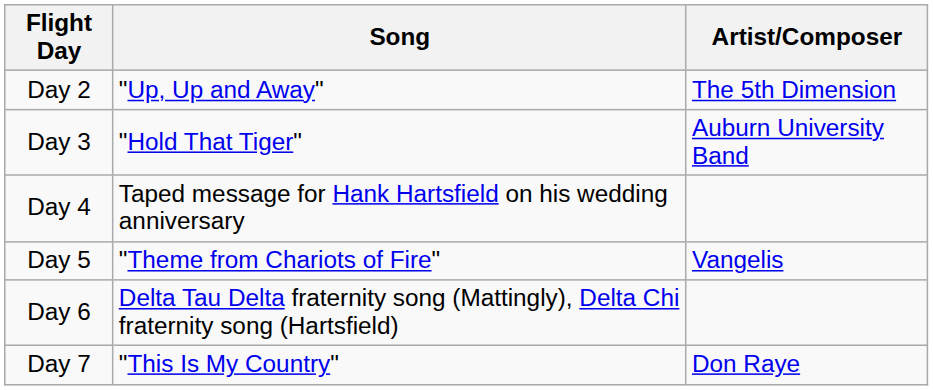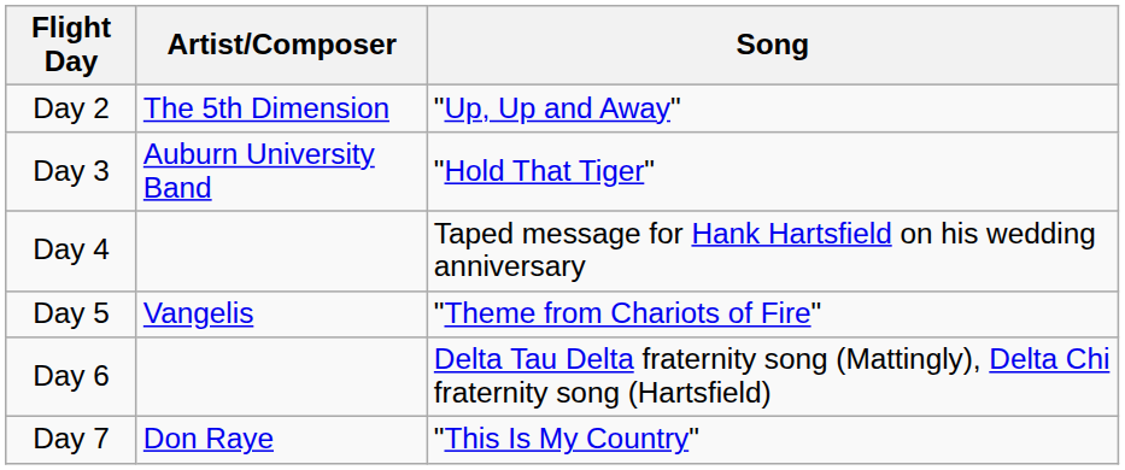 <table class="wikitable">
 <tr>
 <th>Flight Day</th>
+<th>Artist/Composer</th>
 <th>Song</th>
-<th>Artist/Composer</th>
 </tr>
 <tr>
 <td align=center>Day 2</td>
+<td><a href='#'>The 5th Dimension</a></td>
 <td>"<a href='#'>Up, Up and Away</a>"</td>
-<td><a href='#'>The 5th Dimension</a></td>
 </tr>
 <tr>
 <td align=center>Day 3</td>
+<td><a href='#'>Auburn University Band</a></td>
 <td>"<a href='#'>Hold That Tiger</a>"</td>
-<td><a href='#'>Auburn University Band</a></td>
 </tr>
 <tr>
 <td align=center>Day 4</td>
+<td></td>
 <td>Taped message for <a href='#'>Hank Hartsfield</a> on his wedding anniversary</td>
-<td></td>
 </tr>
 <tr>
 <td align=center>Day 5</td>
+<td><a href='#'>Vangelis</a></td>
 <td>"<a href='#'>Theme from Chariots of Fire</a>"</td>
-<td><a href='#'>Vangelis</a></td>
 </tr>
 <tr>
 <td align=center>Day 6</td>
+<td></td>
 <td><a href='#'>Delta Tau Delta</a> fraternity song (Mattingly), <a href='#'>Delta Chi</a> fraternity song (Hartsfield)</td>
-<td></td>
 </tr>
 <tr>
 <td align=center>Day 7</td>
+<td><a href='#'>Don Raye</a></td>
 <td>"<a href='#'>This Is My Country</a>"</td>
-<td><a href='#'>Don Raye</a></td>
 </tr>
 </table>
